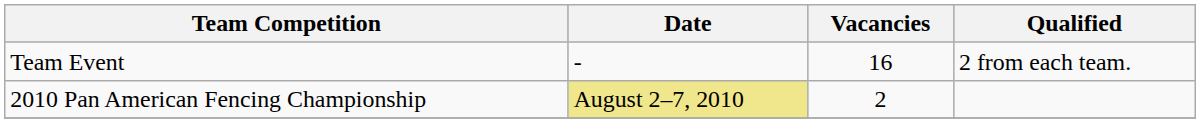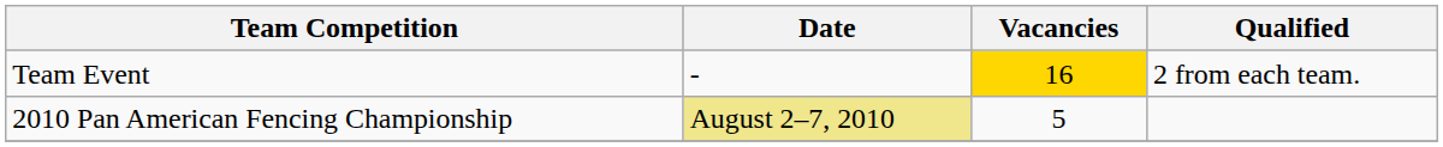 <table class="wikitable" width=800>
 <tr>
 <th>Team Competition</th>
 <th>Date</th>
 <th>Vacancies</th>
 <th>Qualified</th>
 </tr>
 <tr>
 <td>Team Event</td>
 <td>-</td>
-<td align="center">16</td>
+<td align="center" style="background: gold;">16</td>
 <td>2 from each team.</td>
 </tr>
 <tr>
 <td>2010 Pan American Fencing Championship</td>
 <td style="background: khaki;">August 2–7, 2010</td>
-<td align="center">2</td>
+<td align="center">5</td>
 <td><br></td>
 </tr>
 <tr>
 </tr>
 </table>
